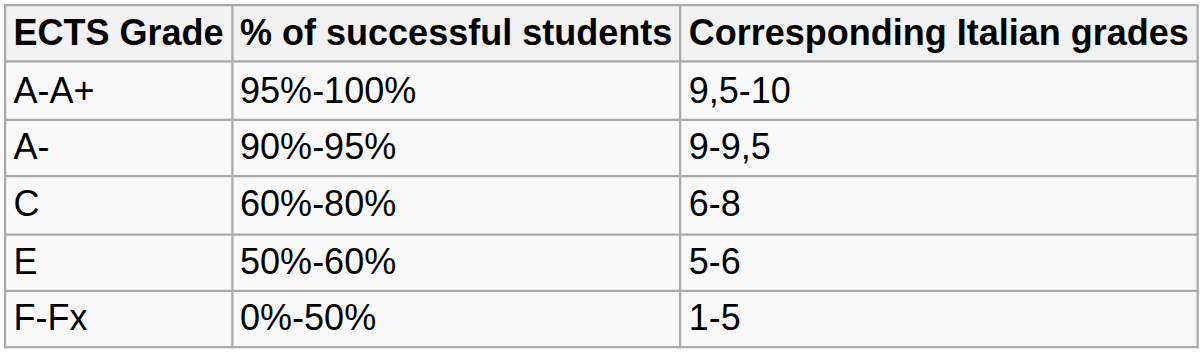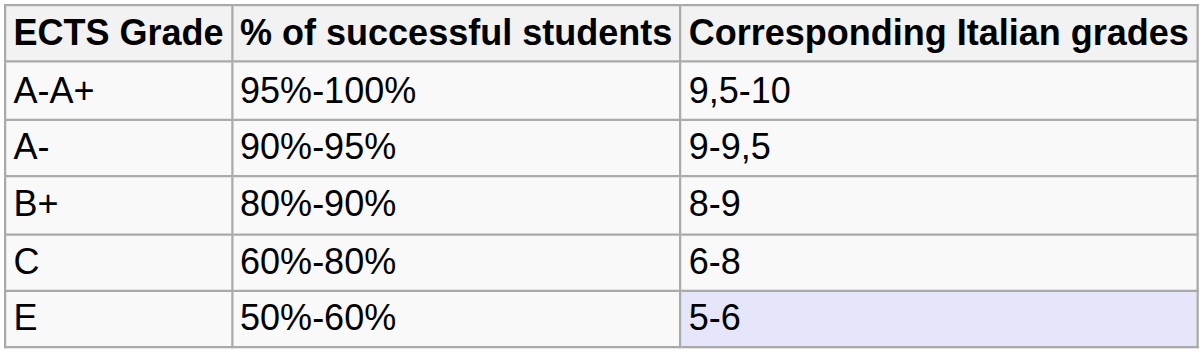 <table class="wikitable">
 <tr>
 <th>ECTS Grade</th>
 <th>% of successful students</th>
 <th>Corresponding Italian grades</th>
 </tr>
 <tr>
 <td>A-A+</td>
 <td>95%-100%</td>
 <td>9,5-10</td>
 </tr>
 <tr>
 <td>A-</td>
 <td>90%-95%</td>
 <td>9-9,5</td>
 </tr>
 <tr>
+<td>B+</td>
+<td>80%-90%</td>
+<td>8-9</td>
+</tr>
+<tr>
 <td>C</td>
 <td>60%-80%</td>
 <td>6-8</td>
 </tr>
 <tr>
 <td>E</td>
 <td>50%-60%</td>
-<td>5-6</td>
-</tr>
-<tr>
-<td>F-Fx</td>
-<td>0%-50%</td>
-<td>1-5</td>
+<td style="background: lavender;">5-6</td>
 </tr>
 </table>
